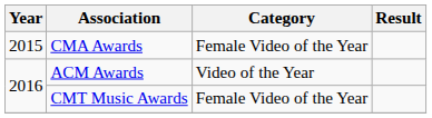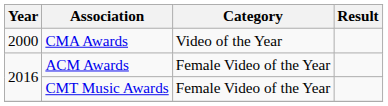 <table class="wikitable plainrowheaders">
 <tr>
 <th>Year</th>
 <th>Association</th>
 <th>Category</th>
 <th>Result</th>
 </tr>
 <tr>
-<td rowspan="1">2015</td>
+<td rowspan="1">2000</td>
 <td rowspan="1"><a href='#'>CMA Awards</a></td>
-<td>Female Video of the Year</td>
+<td>Video of the Year</td>
 <td></td>
 </tr>
 <tr>
 <td rowspan="2">2016</td>
 <td rowspan="1"><a href='#'>ACM Awards</a></td>
-<td>Video of the Year</td>
+<td>Female Video of the Year</td>
 <td></td>
 </tr>
 <tr>
 <td rowspan="1"><a href='#'>CMT Music Awards</a></td>
 <td>Female Video of the Year</td>
 <td></td>
 </tr>
 <tr>
 </tr>
 </table>
